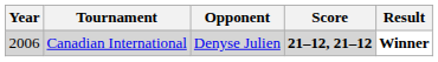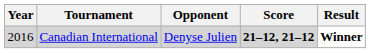 <table class="sortable wikitable" style="font-size: 90%;">
 <tr>
 <th>Year</th>
 <th>Tournament</th>
 <th>Opponent</th>
 <th>Score</th>
 <th>Result</th>
 </tr>
 <tr style="background:#D5D5D5">
-<td align="center">2006</td>
+<td align="center">2016</td>
 <td align="left"><a href='#'>Canadian International</a></td>
 <td align="left"> <a href='#'>Denyse Julien</a></td>
 <td align="left"><strong>21–12, 21–12</strong></td>
 <td style="text-align:left; background:white"> <strong>Winner</strong></td>
 </tr>
 </table>
